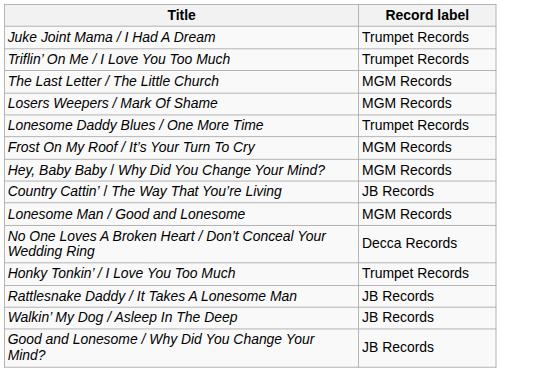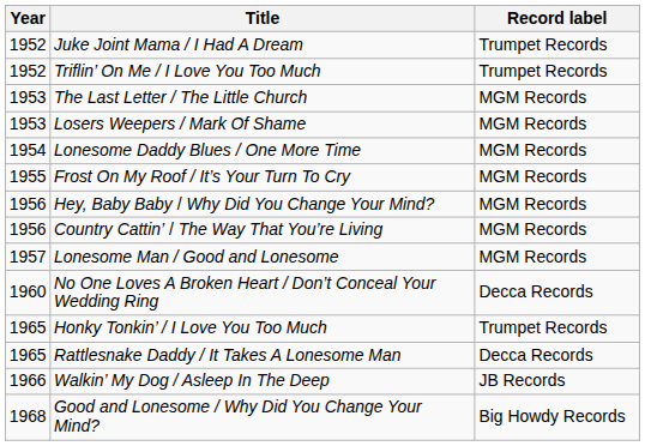 <table class="wikitable">
 <tr>
+<th width="30">Year</th>
 <th width="400">Title</th>
 <th width="150">Record label</th>
 </tr>
 <tr ---->
+<td>1952</td>
 <td><em>Juke Joint Mama / I Had A Dream</em></td>
 <td>Trumpet Records</td>
 </tr>
 <tr --->
+<td>1952</td>
 <td><em>Triflin’ On Me / I Love You Too Much</em></td>
 <td>Trumpet Records</td>
 </tr>
 <tr --->
+<td>1953</td>
 <td><em>The Last Letter / The Little Church</em></td>
 <td>MGM Records</td>
 </tr>
 <tr --->
+<td>1953</td>
 <td><em>Losers Weepers / Mark Of Shame</em></td>
 <td>MGM Records</td>
 </tr>
 <tr --->
+<td>1954</td>
 <td><em>Lonesome Daddy Blues / One More Time</em></td>
-<td>Trumpet Records</td>
+<td>MGM Records</td>
 </tr>
 <tr --->
+<td>1955</td>
 <td><em>Frost On My Roof / It’s Your Turn To Cry</em></td>
 <td>MGM Records</td>
 </tr>
 <tr --->
+<td>1956</td>
 <td><em>Hey, Baby Baby</em> / <em>Why Did You Change Your Mind?</em></td>
 <td>MGM Records</td>
 </tr>
 <tr --->
+<td>1956</td>
 <td><em>Country Cattin’</em> / <em>The Way That You’re Living</em></td>
-<td>JB Records</td>
+<td>MGM Records</td>
 </tr>
 <tr --->
+<td>1957</td>
 <td><em>Lonesome Man / Good and Lonesome</em></td>
 <td>MGM Records</td>
 </tr>
 <tr --->
+<td>1960</td>
 <td><em>No One Loves A Broken Heart / Don’t Conceal Your Wedding Ring</em></td>
 <td>Decca Records</td>
 </tr>
 <tr --->
+<td>1965</td>
 <td><em>Honky Tonkin’ / I Love You Too Much</em></td>
 <td>Trumpet Records</td>
 </tr>
 <tr --->
+<td>1965</td>
 <td><em>Rattlesnake Daddy / It Takes A Lonesome Man</em></td>
-<td>JB Records</td>
+<td>Decca Records</td>
 </tr>
 <tr --->
+<td>1966</td>
 <td><em>Walkin’ My Dog / Asleep In The Deep</em></td>
 <td>JB Records</td>
 </tr>
 <tr --->
+<td>1968</td>
 <td><em>Good and Lonesome / Why Did You Change Your Mind?</em></td>
-<td>JB Records</td>
+<td>Big Howdy Records</td>
 </tr>
 </table>
